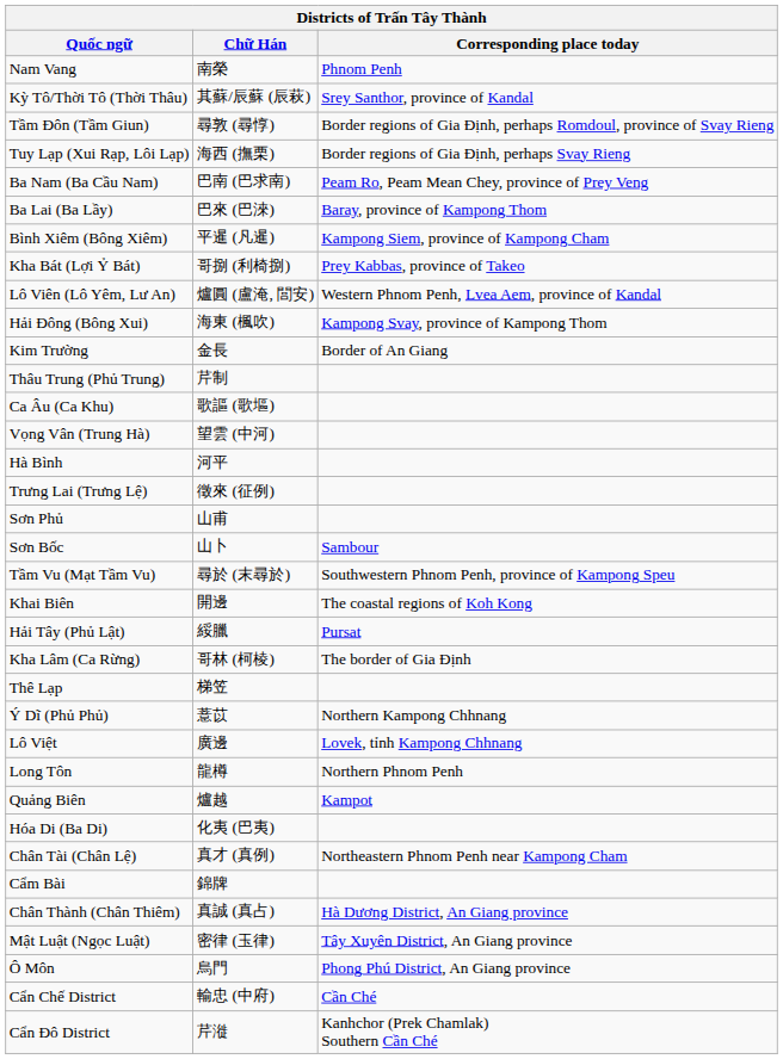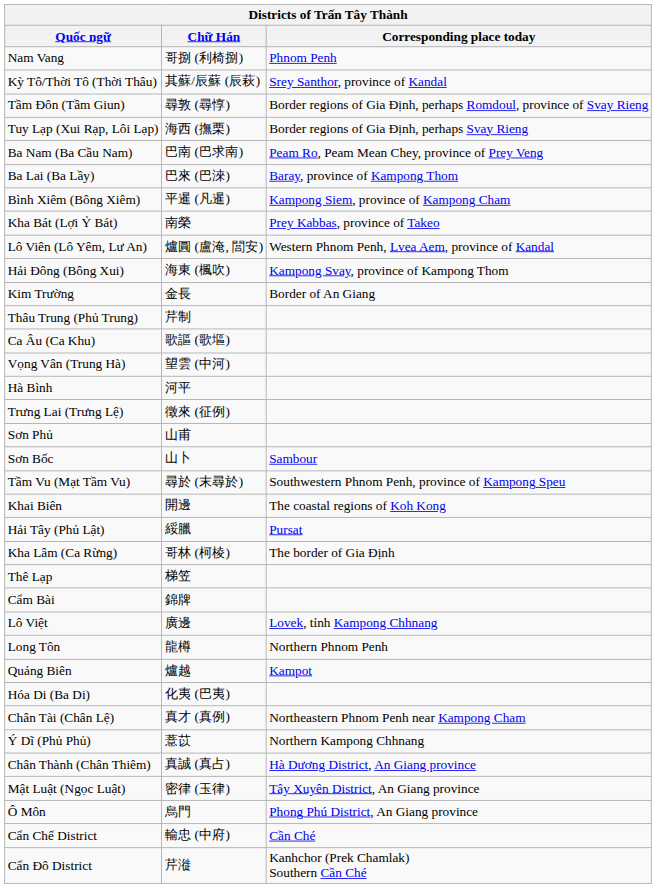 <table class="wikitable collapsible uncollapsed" style="float:center; margin:1em; margin-top:0;">
 <tr>
 <th colspan="3"><strong>Districts of Trấn Tây Thành</strong></th>
 </tr>
 <tr style="background:lightgrey;">
 <th><a href='#'>Quốc ngữ</a></th>
 <th><a href='#'>Chữ Hán</a></th>
 <th>Corresponding place today</th>
 </tr>
 <tr>
 <td>Nam Vang</td>
-<td>南榮</td>
+<td>哥捌 (利椅捌)</td>
 <td><a href='#'>Phnom Penh</a></td>
 </tr>
 <tr>
 <td>Kỳ Tô/Thời Tô (Thời Thâu)</td>
 <td>其蘇/辰蘇 (辰萩)</td>
 <td><a href='#'>Srey Santhor</a>, province of <a href='#'>Kandal</a></td>
 </tr>
 <tr>
 <td>Tầm Đôn (Tầm Giun)</td>
 <td>尋敦 (尋惇)</td>
 <td>Border regions of Gia Định, perhaps <a href='#'>Romdoul</a>, province of <a href='#'>Svay Rieng</a></td>
 </tr>
 <tr>
 <td>Tuy Lạp (Xui Rạp, Lôi Lạp)</td>
 <td>海西 (撫栗)</td>
 <td>Border regions of Gia Định, perhaps <a href='#'>Svay Rieng</a></td>
 </tr>
 <tr>
 <td>Ba Nam (Ba Cầu Nam)</td>
 <td>巴南 (巴求南)</td>
 <td><a href='#'>Peam Ro</a>, Peam Mean Chey, province of <a href='#'>Prey Veng</a></td>
 </tr>
 <tr>
 <td>Ba Lai (Ba Lầy)</td>
 <td>巴來 (巴淶)</td>
 <td><a href='#'>Baray</a>, province of <a href='#'>Kampong Thom</a></td>
 </tr>
 <tr>
 <td>Bình Xiêm (Bông Xiêm)</td>
 <td>平暹 (凡暹)</td>
 <td><a href='#'>Kampong Siem</a>, province of <a href='#'>Kampong Cham</a></td>
 </tr>
 <tr>
 <td>Kha Bát (Lợi Ỷ Bát)</td>
-<td>哥捌 (利椅捌)</td>
+<td>南榮</td>
 <td><a href='#'>Prey Kabbas</a>, province of <a href='#'>Takeo</a></td>
 </tr>
 <tr>
 <td>Lô Viên (Lô Yêm, Lư An)</td>
 <td>爐圓 (盧淹, 閭安)</td>
 <td>Western Phnom Penh, <a href='#'>Lvea Aem</a>, province of <a href='#'>Kandal</a></td>
 </tr>
 <tr>
 <td>Hải Đông (Bông Xui)</td>
 <td>海東 (楓吹)</td>
 <td><a href='#'>Kampong Svay</a>, province of Kampong Thom</td>
 </tr>
 <tr>
 <td>Kim Trường</td>
 <td>金長</td>
 <td>Border of An Giang</td>
 </tr>
 <tr>
 <td>Thâu Trung (Phủ Trung)</td>
 <td>芹制</td>
 <td></td>
 </tr>
 <tr>
 <td>Ca Âu (Ca Khu)</td>
 <td>歌謳 (歌塸)</td>
 <td></td>
 </tr>
 <tr>
 <td>Vọng Vân (Trung Hà)</td>
 <td>望雲 (中河)</td>
 <td></td>
 </tr>
 <tr>
 <td>Hà Bình</td>
 <td>河平</td>
 <td></td>
 </tr>
 <tr>
 <td>Trưng Lai (Trưng Lệ)</td>
 <td>徵來 (征例)</td>
 <td></td>
 </tr>
 <tr>
 <td>Sơn Phủ</td>
 <td>山甫</td>
 <td></td>
 </tr>
 <tr>
 <td>Sơn Bốc</td>
 <td>山卜</td>
 <td><a href='#'>Sambour</a></td>
 </tr>
 <tr>
 <td>Tầm Vu (Mạt Tầm Vu)</td>
 <td>尋於 (末尋於)</td>
 <td>Southwestern Phnom Penh, province of <a href='#'>Kampong Speu</a></td>
 </tr>
 <tr>
 <td>Khai Biên</td>
 <td>開邊</td>
 <td>The coastal regions of <a href='#'>Koh Kong</a></td>
 </tr>
 <tr>
 <td>Hải Tây (Phủ Lật)</td>
 <td>綏臘</td>
 <td><a href='#'>Pursat</a></td>
 </tr>
 <tr>
 <td>Kha Lâm (Ca Rừng)</td>
 <td>哥林 (柯棱)</td>
 <td>The border of Gia Định</td>
 </tr>
 <tr>
 <td>Thê Lạp</td>
 <td>梯笠</td>
 <td></td>
 </tr>
 <tr>
-<td>Ý Dĩ (Phủ Phủ)</td>
-<td>薏苡</td>
-<td>Northern Kampong Chhnang</td>
+<td>Cẩm Bài</td>
+<td>錦牌</td>
+<td></td>
 </tr>
 <tr>
 <td>Lô Việt</td>
 <td>廣邊</td>
 <td><a href='#'>Lovek</a>, tỉnh <a href='#'>Kampong Chhnang</a></td>
 </tr>
 <tr>
 <td>Long Tôn</td>
 <td>龍樽</td>
 <td>Northern Phnom Penh</td>
 </tr>
 <tr>
 <td>Quảng Biên</td>
 <td>爐越</td>
 <td><a href='#'>Kampot</a></td>
 </tr>
 <tr>
 <td>Hóa Di (Ba Di)</td>
 <td>化夷 (巴夷)</td>
 <td></td>
 </tr>
 <tr>
 <td>Chân Tài (Chân Lệ)</td>
 <td>真才 (真例)</td>
 <td>Northeastern Phnom Penh near <a href='#'>Kampong Cham</a></td>
 </tr>
 <tr>
-<td>Cẩm Bài</td>
-<td>錦牌</td>
-<td></td>
+<td>Ý Dĩ (Phủ Phủ)</td>
+<td>薏苡</td>
+<td>Northern Kampong Chhnang</td>
 </tr>
 <tr>
 <td>Chân Thành (Chân Thiêm)</td>
 <td>真誠 (真占)</td>
 <td><a href='#'>Hà Dương District</a>, <a href='#'>An Giang province</a></td>
 </tr>
 <tr>
 <td>Mật Luật (Ngọc Luật)</td>
 <td>密律 (玉律)</td>
 <td><a href='#'>Tây Xuyên District</a>, An Giang province</td>
 </tr>
 <tr>
 <td>Ô Môn</td>
 <td>烏門</td>
 <td><a href='#'>Phong Phú District</a>, An Giang province</td>
 </tr>
 <tr>
 <td>Cẩn Chế District</td>
 <td>輸忠 (中府)</td>
 <td><a href='#'>Cần Ché</a></td>
 </tr>
 <tr>
 <td>Cẩn Đô District</td>
 <td>芹漇</td>
 <td>Kanhchor (Prek Chamlak) <br> Southern <a href='#'>Cần Ché</a></td>
 </tr>
 </table>
